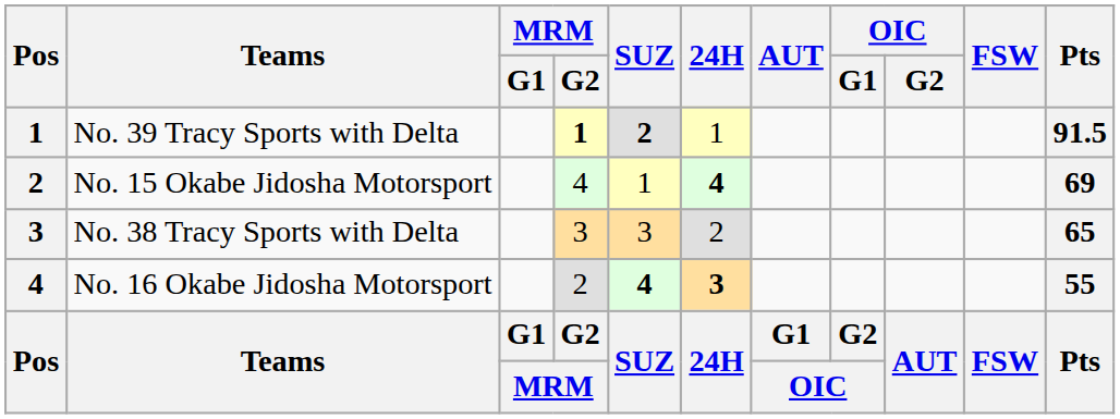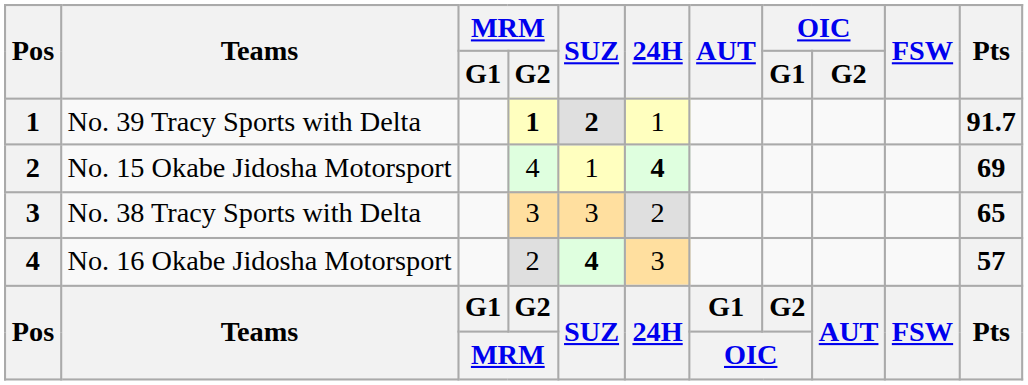 <table class="wikitable" style="font-size:85%; text-align:center">
 <tr>
 <th rowspan=2>Pos</th>
 <th rowspan=2>Teams</th>
 <th colspan=2><a href='#'>MRM</a></th>
 <th rowspan=2><a href='#'>SUZ</a></th>
 <th rowspan=2><a href='#'>24H</a></th>
 <th rowspan=2><a href='#'>AUT</a></th>
 <th colspan=2><a href='#'>OIC</a></th>
 <th rowspan=2><a href='#'>FSW</a></th>
 <th rowspan=2>Pts</th>
 </tr>
 <tr>
 <th>G1</th>
 <th>G2</th>
 <th>G1</th>
 <th>G2</th>
 </tr>
 <tr>
 <th>1</th>
 <td align="left"> No. 39 Tracy Sports with Delta</td>
 <td></td>
 <td style="background:#FFFFBF;"><strong>1</strong></td>
 <td style="background:#DFDFDF;"><strong>2</strong></td>
 <td style="background:#FFFFBF;">1</td>
 <td></td>
 <td></td>
 <td></td>
 <td></td>
-<th>91.5</th>
+<th>91.7</th>
 </tr>
 <tr>
 <th>2</th>
 <td align="left"> No. 15 Okabe Jidosha Motorsport</td>
 <td></td>
 <td style="background:#DFFFDF;">4</td>
 <td style="background:#FFFFBF;">1</td>
 <td style="background:#DFFFDF;"><strong>4</strong></td>
 <td></td>
 <td></td>
 <td></td>
 <td></td>
 <th>69</th>
 </tr>
 <tr>
 <th>3</th>
 <td align="left"> No. 38 Tracy Sports with Delta</td>
 <td></td>
 <td style="background:#FFDF9F;">3</td>
 <td style="background:#FFDF9F;">3</td>
 <td style="background:#DFDFDF;">2</td>
 <td></td>
 <td></td>
 <td></td>
 <td></td>
 <th>65</th>
 </tr>
 <tr>
 <th>4</th>
 <td align="left"> No. 16 Okabe Jidosha Motorsport</td>
 <td></td>
 <td style="background:#DFDFDF;">2</td>
 <td style="background:#DFFFDF;"><strong>4</strong></td>
-<td style="background:#FFDF9F;"><strong>3</strong></td>
+<td style="background:#FFDF9F;">3</td>
 <td></td>
 <td></td>
 <td></td>
 <td></td>
-<th>55</th>
+<th>57</th>
 </tr>
 <tr>
 <th rowspan=2>Pos</th>
 <th rowspan=2>Teams</th>
 <th>G1</th>
 <th>G2</th>
 <th rowspan=2><a href='#'>SUZ</a></th>
 <th rowspan=2><a href='#'>24H</a></th>
 <th>G1</th>
 <th>G2</th>
 <th rowspan=2><a href='#'>AUT</a></th>
 <th rowspan=2><a href='#'>FSW</a></th>
 <th rowspan=2>Pts</th>
 </tr>
 <tr>
 <th colspan=2><a href='#'>MRM</a></th>
 <th colspan=2><a href='#'>OIC</a></th>
 </tr>
 </table>
